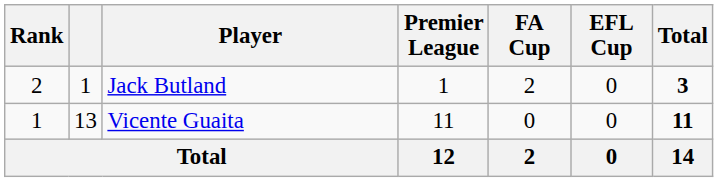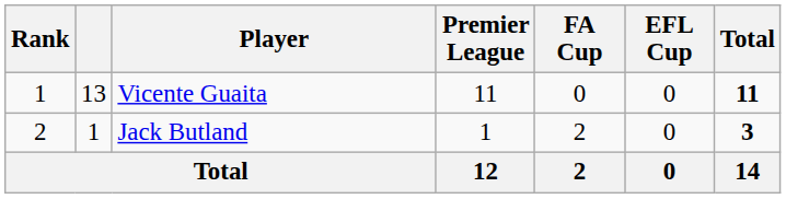 <table class="wikitable sortable" style="text-align:center">
 <tr>
 <th width=10>Rank</th>
 <th width=10></th>
 <th width=200>Player</th>
 <th width=50>Premier League</th>
 <th width=50>FA Cup</th>
 <th width=50>EFL Cup</th>
 <th>Total</th>
 </tr>
 <tr>
+<td>1</td>
+<td>13</td>
+<td align="left"> <a href='#'>Vicente Guaita</a></td>
+<td>11</td>
+<td>0</td>
+<td>0</td>
+<td><strong>11</strong></td>
+</tr>
+<tr>
 <td>2</td>
 <td>1</td>
 <td align="left"> <a href='#'>Jack Butland</a></td>
 <td>1</td>
 <td>2</td>
 <td>0</td>
 <td><strong>3</strong></td>
 </tr>
 <tr>
-<td>1</td>
-<td>13</td>
-<td align="left"> <a href='#'>Vicente Guaita</a></td>
-<td>11</td>
-<td>0</td>
-<td>0</td>
-<td><strong>11</strong></td>
-</tr>
-<tr>
 <th colspan="3">Total</th>
 <th>12</th>
 <th>2</th>
 <th>0</th>
 <th>14</th>
 </tr>
 </table>
